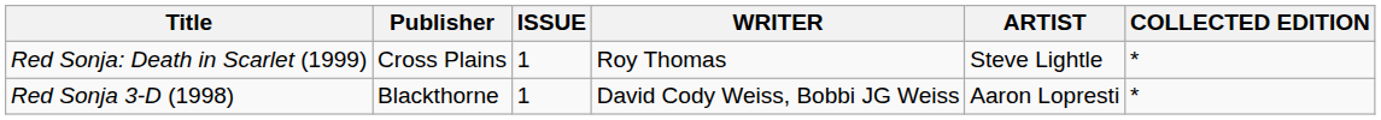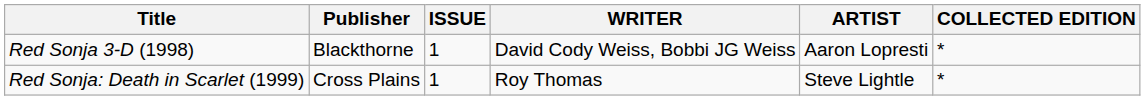 <table class="wikitable">
 <tr>
 <th>Title</th>
 <th>Publisher</th>
 <th>ISSUE</th>
 <th>WRITER</th>
 <th>ARTIST</th>
 <th>COLLECTED EDITION</th>
 </tr>
 <tr>
+<td><em>Red Sonja 3-D</em> (1998)</td>
+<td>Blackthorne</td>
+<td>1</td>
+<td>David Cody Weiss, Bobbi JG Weiss</td>
+<td>Aaron Lopresti</td>
+<td>*</td>
+</tr>
+<tr>
 <td><em>Red Sonja: Death in Scarlet</em> (1999)</td>
 <td>Cross Plains</td>
 <td>1</td>
 <td>Roy Thomas</td>
 <td>Steve Lightle</td>
 <td>*</td>
 </tr>
-<tr>
-<td><em>Red Sonja 3-D</em> (1998)</td>
-<td>Blackthorne</td>
-<td>1</td>
-<td>David Cody Weiss, Bobbi JG Weiss</td>
-<td>Aaron Lopresti</td>
-<td>*</td>
-</tr>
 </table>
